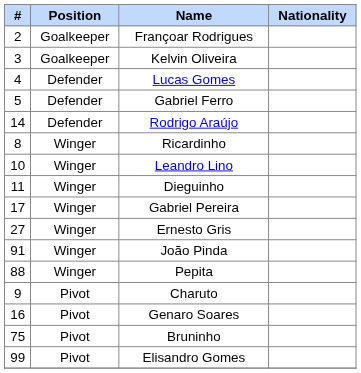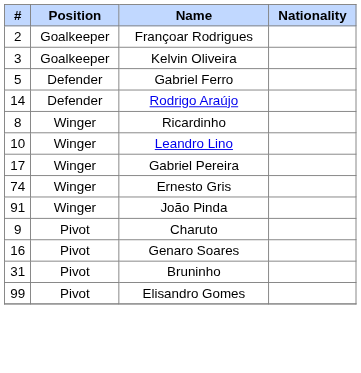 <table border=1 style="border-collapse:collapse; font-size:90%;" cellpadding=3 cellspacing=0 width=30%>
 <tr bgcolor=#C1D8FF>
 <th width=2%>#</th>
 <th width=5%>Position</th>
 <th width=25%>Name</th>
 <th width=5%>Nationality</th>
 </tr>
 <tr align=center>
 <td>2</td>
 <td>Goalkeeper</td>
 <td>Françoar Rodrigues</td>
 <td></td>
 </tr>
 <tr align=center>
 <td>3</td>
 <td>Goalkeeper</td>
 <td>Kelvin Oliveira</td>
-<td></td>
-</tr>
-<tr align=center>
-<td>4</td>
-<td>Defender</td>
-<td><a href='#'>Lucas Gomes</a></td>
 <td></td>
 </tr>
 <tr align=center>
 <td>5</td>
 <td>Defender</td>
 <td>Gabriel Ferro</td>
 <td></td>
 </tr>
 <tr align=center>
 <td>14</td>
 <td>Defender</td>
 <td><a href='#'>Rodrigo Araújo</a></td>
 <td></td>
 </tr>
 <tr align=center>
 <td>8</td>
 <td>Winger</td>
 <td>Ricardinho</td>
 <td></td>
 </tr>
 <tr align=center>
 <td>10</td>
 <td>Winger</td>
 <td><a href='#'>Leandro Lino</a></td>
 <td></td>
 </tr>
 <tr align=center>
-<td>11</td>
-<td>Winger</td>
-<td>Dieguinho</td>
-<td></td>
-</tr>
-<tr align=center>
 <td>17</td>
 <td>Winger</td>
 <td>Gabriel Pereira</td>
 <td></td>
 </tr>
 <tr align=center>
-<td>27</td>
+<td>74</td>
 <td>Winger</td>
 <td>Ernesto Gris</td>
 <td></td>
 </tr>
 <tr align=center>
 <td>91</td>
 <td>Winger</td>
 <td>João Pinda</td>
-<td></td>
-</tr>
-<tr align=center>
-<td>88</td>
-<td>Winger</td>
-<td>Pepita</td>
 <td></td>
 </tr>
 <tr align=center>
 <td>9</td>
 <td>Pivot</td>
 <td>Charuto</td>
 <td></td>
 </tr>
 <tr align=center>
 <td>16</td>
 <td>Pivot</td>
 <td>Genaro Soares</td>
 <td></td>
 </tr>
 <tr align=center>
-<td>75</td>
+<td>31</td>
 <td>Pivot</td>
 <td>Bruninho</td>
 <td></td>
 </tr>
 <tr align=center>
 <td>99</td>
 <td>Pivot</td>
 <td>Elisandro Gomes</td>
 <td></td>
 </tr>
 <tr align=center>
 </tr>
 </table>
